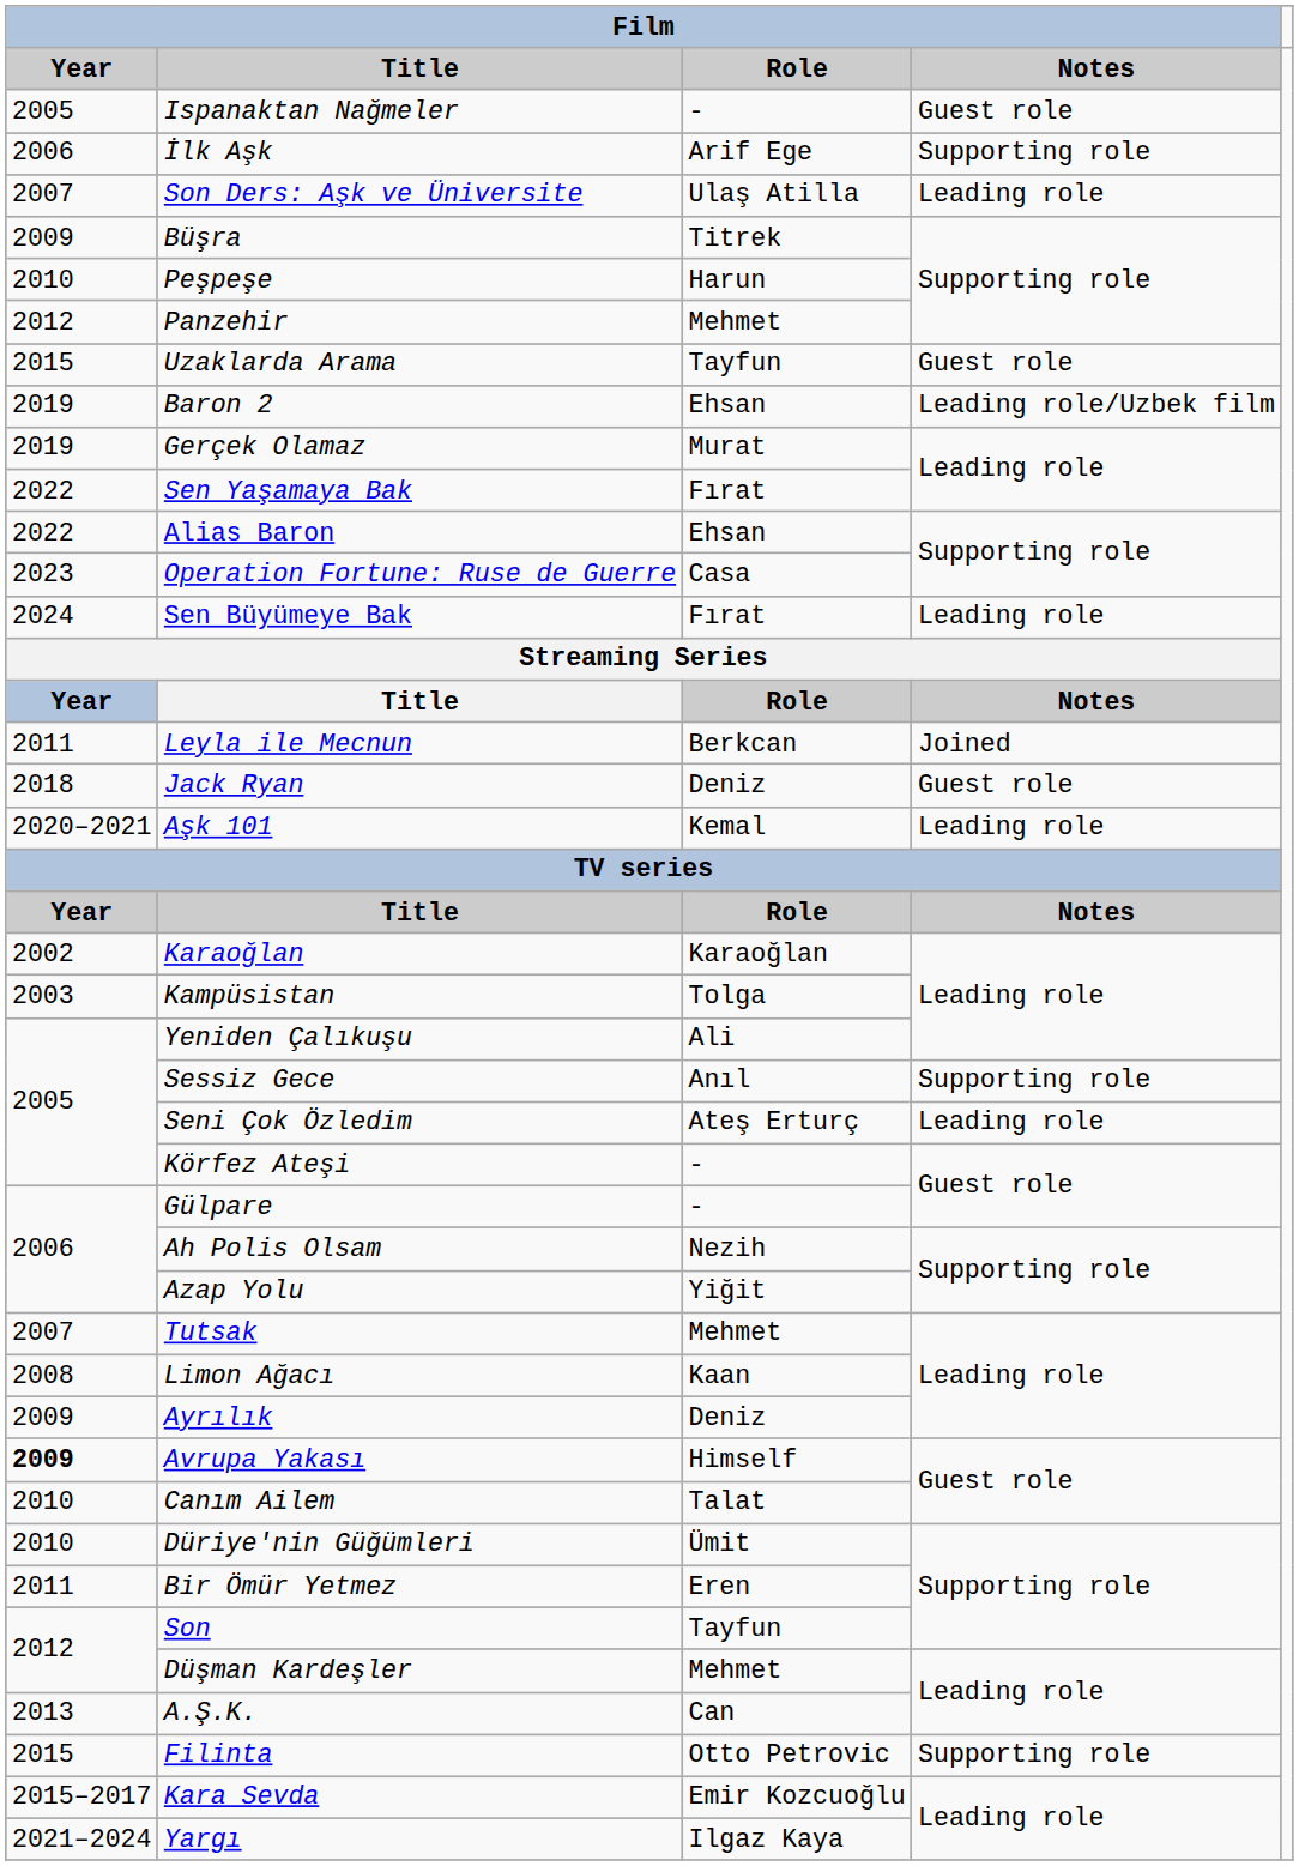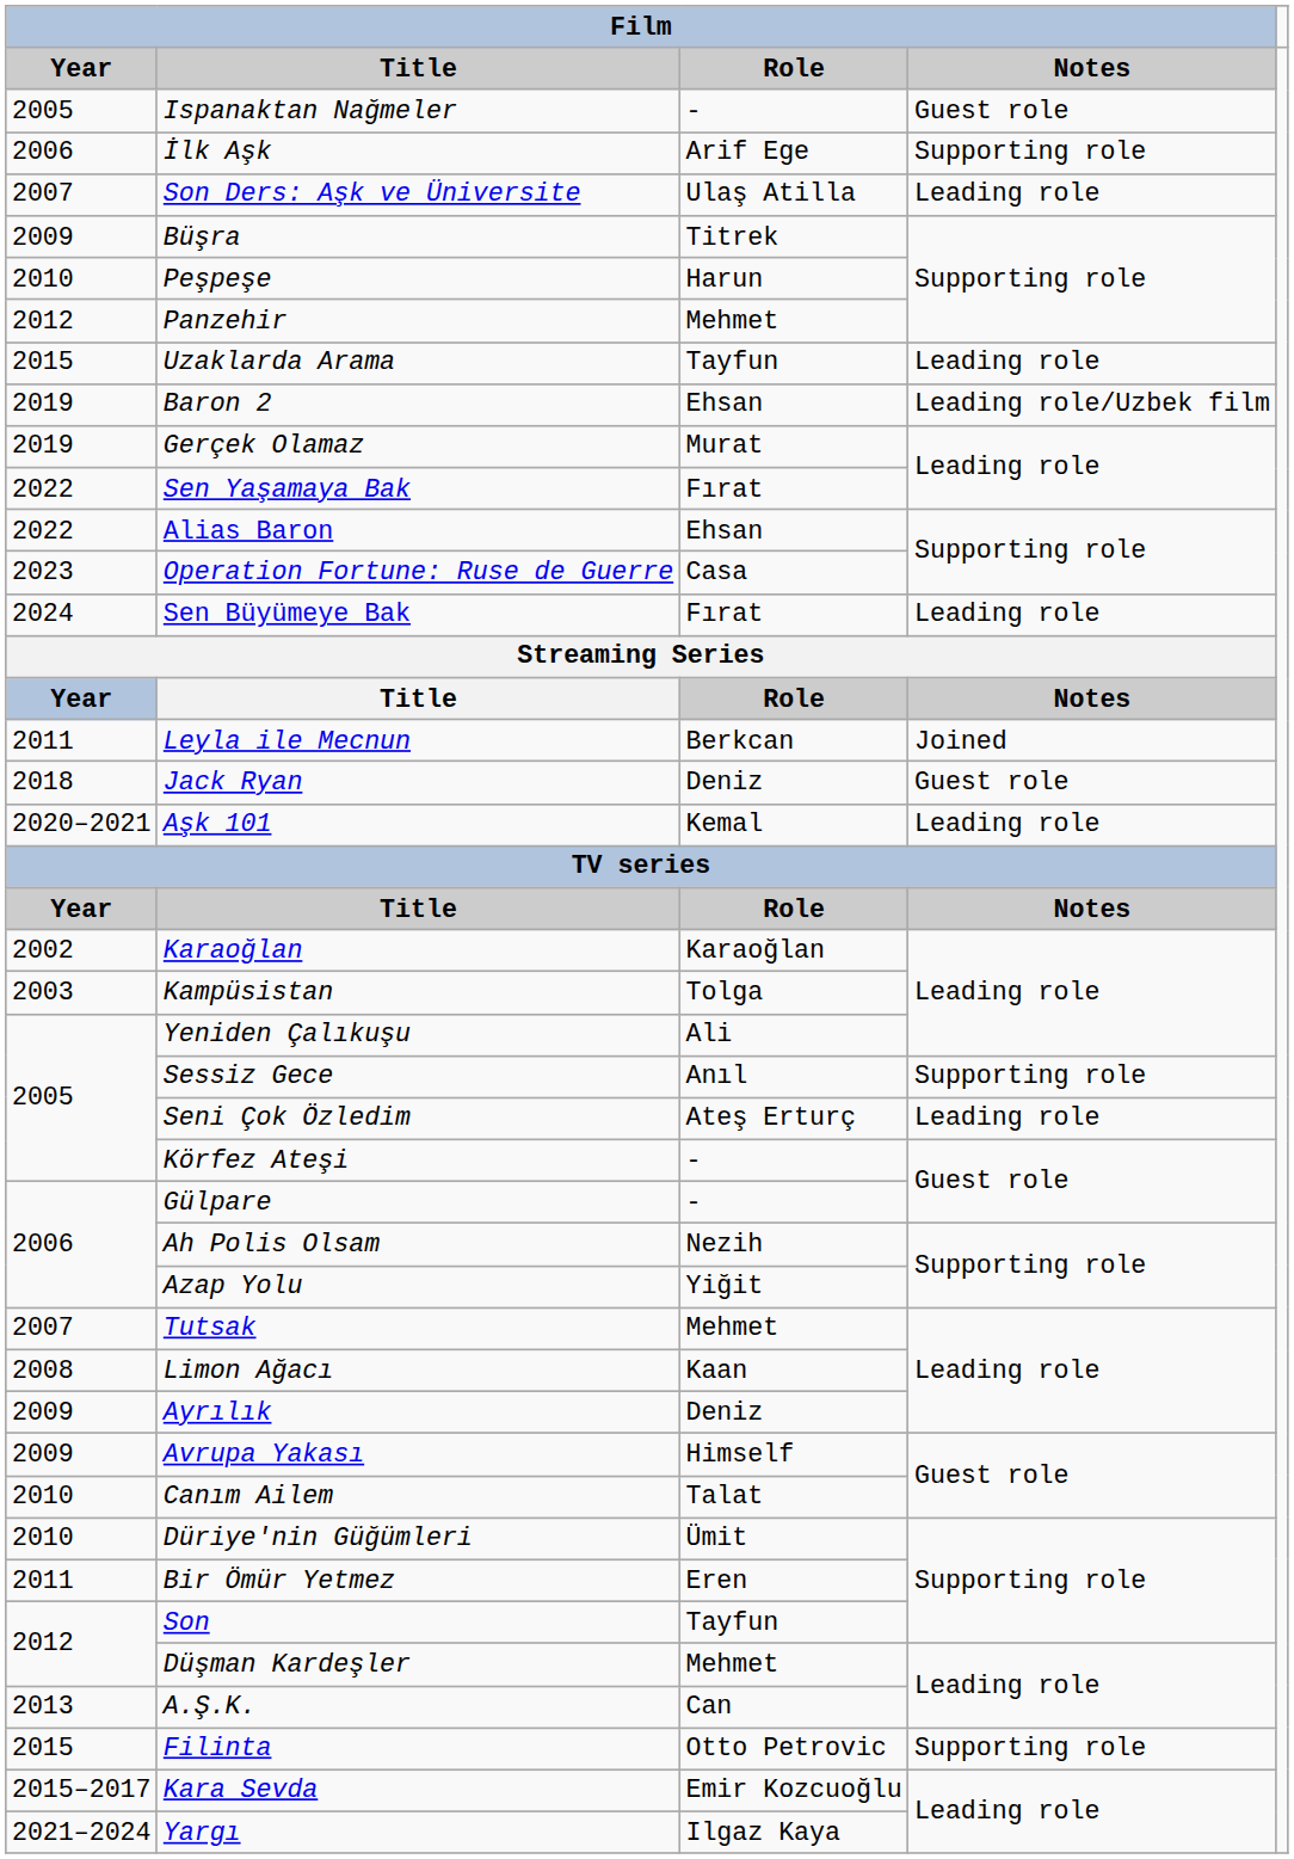 <table class="wikitable" style="font-size:100%">
 <tr>
 <th colspan="4" style="background:LightSteelBlue">Film</th>
 <td></td>
 </tr>
 <tr>
 <th style="background:#CCCCCC">Year</th>
 <th style="background:#CCCCCC">Title</th>
 <th style="background:#CCCCCC">Role</th>
 <th style="background:#CCCCCC">Notes</th>
 </tr>
 <tr>
 <td>2005</td>
 <td><em>Ispanaktan Nağmeler</em></td>
 <td>-</td>
 <td>Guest role</td>
 </tr>
 <tr>
 <td>2006</td>
 <td><em>İlk Aşk</em></td>
 <td>Arif Ege</td>
 <td>Supporting role</td>
 </tr>
 <tr>
 <td>2007</td>
 <td><em><a href='#'>Son Ders: Aşk ve Üniversite</a></em></td>
 <td>Ulaş Atilla</td>
 <td>Leading role</td>
 </tr>
 <tr>
 <td>2009</td>
 <td><em>Büşra</em></td>
 <td>Titrek</td>
 <td rowspan="3">Supporting role</td>
 </tr>
 <tr>
 <td>2010</td>
 <td><em>Peşpeşe</em></td>
 <td>Harun</td>
 </tr>
 <tr>
 <td>2012</td>
 <td><em>Panzehir</em></td>
 <td>Mehmet</td>
 </tr>
 <tr>
 <td>2015</td>
 <td><em>Uzaklarda Arama</em></td>
 <td>Tayfun</td>
-<td>Guest role</td>
+<td>Leading role</td>
 </tr>
 <tr>
 <td>2019</td>
 <td><em>Baron 2</em></td>
 <td>Ehsan</td>
 <td>Leading role/Uzbek film</td>
 </tr>
 <tr>
 <td>2019</td>
 <td><em>Gerçek Olamaz</em></td>
 <td>Murat</td>
 <td rowspan="2">Leading role</td>
 </tr>
 <tr>
 <td>2022</td>
 <td><em><a href='#'>Sen Yaşamaya Bak</a></em></td>
 <td>Fırat</td>
 </tr>
 <tr>
 <td>2022</td>
 <td><a href='#'>Alias Baron</a></td>
 <td>Ehsan</td>
 <td rowspan="2">Supporting role</td>
 </tr>
 <tr>
 <td>2023</td>
 <td><em><a href='#'>Operation Fortune: Ruse de Guerre</a></em></td>
 <td>Casa</td>
 </tr>
 <tr>
 <td>2024</td>
 <td><a href='#'>Sen Büyümeye Bak</a></td>
 <td>Fırat</td>
 <td>Leading role</td>
 </tr>
 <tr>
 <th colspan="4">Streaming Series</th>
 </tr>
 <tr Sen büyüme bak 2024>
 <th style="background:LightSteelBlue" Firat"">Year</th>
 <th>Title</th>
 <th style="background:#CCCCCC">Role</th>
 <th style="background:#CCCCCC">Notes</th>
 </tr>
 <tr>
 <td>2011</td>
 <td><em><a href='#'>Leyla ile Mecnun</a></em></td>
 <td>Berkcan</td>
 <td>Joined</td>
 </tr>
 <tr>
 <td>2018</td>
 <td><em><a href='#'>Jack Ryan</a></em></td>
 <td>Deniz</td>
 <td>Guest role</td>
 </tr>
 <tr>
 <td>2020–2021</td>
 <td><em><a href='#'>Aşk 101</a></em></td>
 <td>Kemal</td>
 <td>Leading role</td>
 </tr>
 <tr>
 <th colspan="4" style="background:LightSteelBlue">TV series</th>
 </tr>
 <tr>
 <th style="background:#CCCCCC">Year</th>
 <th style="background:#CCCCCC">Title</th>
 <th style="background:#CCCCCC">Role</th>
 <th style="background:#CCCCCC">Notes</th>
 </tr>
 <tr>
 <td>2002</td>
 <td><em><a href='#'>Karaoğlan</a></em></td>
 <td>Karaoğlan</td>
 <td rowspan="3">Leading role</td>
 </tr>
 <tr>
 <td>2003</td>
 <td><em>Kampüsistan</em></td>
 <td>Tolga</td>
 </tr>
 <tr>
 <td rowspan="4">2005</td>
 <td><em>Yeniden Çalıkuşu</em></td>
 <td>Ali</td>
 </tr>
 <tr>
 <td><em>Sessiz Gece</em></td>
 <td>Anıl</td>
 <td>Supporting role</td>
 </tr>
 <tr>
 <td><em>Seni Çok Özledim</em></td>
 <td>Ateş Erturç</td>
 <td>Leading role</td>
 </tr>
 <tr>
 <td><em>Körfez Ateşi</em></td>
 <td>-</td>
 <td rowspan="2">Guest role</td>
 </tr>
 <tr>
 <td rowspan="3">2006</td>
 <td><em>Gülpare</em></td>
 <td>-</td>
 </tr>
 <tr>
 <td><em>Ah Polis Olsam</em></td>
 <td>Nezih</td>
 <td rowspan="2">Supporting role</td>
 </tr>
 <tr>
 <td><em>Azap Yolu</em></td>
 <td>Yiğit</td>
 </tr>
 <tr>
 <td>2007</td>
 <td><em><a href='#'>Tutsak</a></em></td>
 <td>Mehmet</td>
 <td rowspan="3">Leading role</td>
 </tr>
 <tr>
 <td>2008</td>
 <td><em>Limon Ağacı</em></td>
 <td>Kaan</td>
 </tr>
 <tr>
 <td>2009</td>
 <td><em><a href='#'>Ayrılık</a></em></td>
 <td>Deniz</td>
 </tr>
 <tr>
-<td><strong>2009</strong></td>
+<td>2009</td>
 <td><em><a href='#'>Avrupa Yakası</a></em></td>
 <td>Himself</td>
 <td rowspan="2">Guest role</td>
 </tr>
 <tr>
 <td>2010</td>
 <td><em>Canım Ailem</em></td>
 <td>Talat</td>
 </tr>
 <tr>
 <td>2010</td>
 <td><em>Düriye'nin Güğümleri</em></td>
 <td>Ümit</td>
 <td rowspan="3">Supporting role</td>
 </tr>
 <tr>
 <td>2011</td>
 <td><em>Bir Ömür Yetmez</em></td>
 <td>Eren</td>
 </tr>
 <tr>
 <td rowspan="2">2012</td>
 <td><em><a href='#'>Son</a></em></td>
 <td>Tayfun</td>
 </tr>
 <tr>
 <td><em>Düşman Kardeşler</em></td>
 <td>Mehmet</td>
 <td rowspan="2">Leading role</td>
 </tr>
 <tr>
 <td>2013</td>
 <td><em>A.Ş.K.</em></td>
 <td>Can</td>
 </tr>
 <tr>
 <td>2015</td>
 <td><em><a href='#'>Filinta</a></em></td>
 <td>Otto Petrovic</td>
 <td>Supporting role</td>
 </tr>
 <tr>
 <td>2015–2017</td>
 <td><em><a href='#'>Kara Sevda</a></em></td>
 <td>Emir Kozcuoğlu</td>
 <td rowspan="2">Leading role</td>
 </tr>
 <tr>
 <td>2021–2024</td>
 <td><em><a href='#'>Yargı</a></em></td>
 <td>Ilgaz Kaya</td>
 </tr>
 </table>
